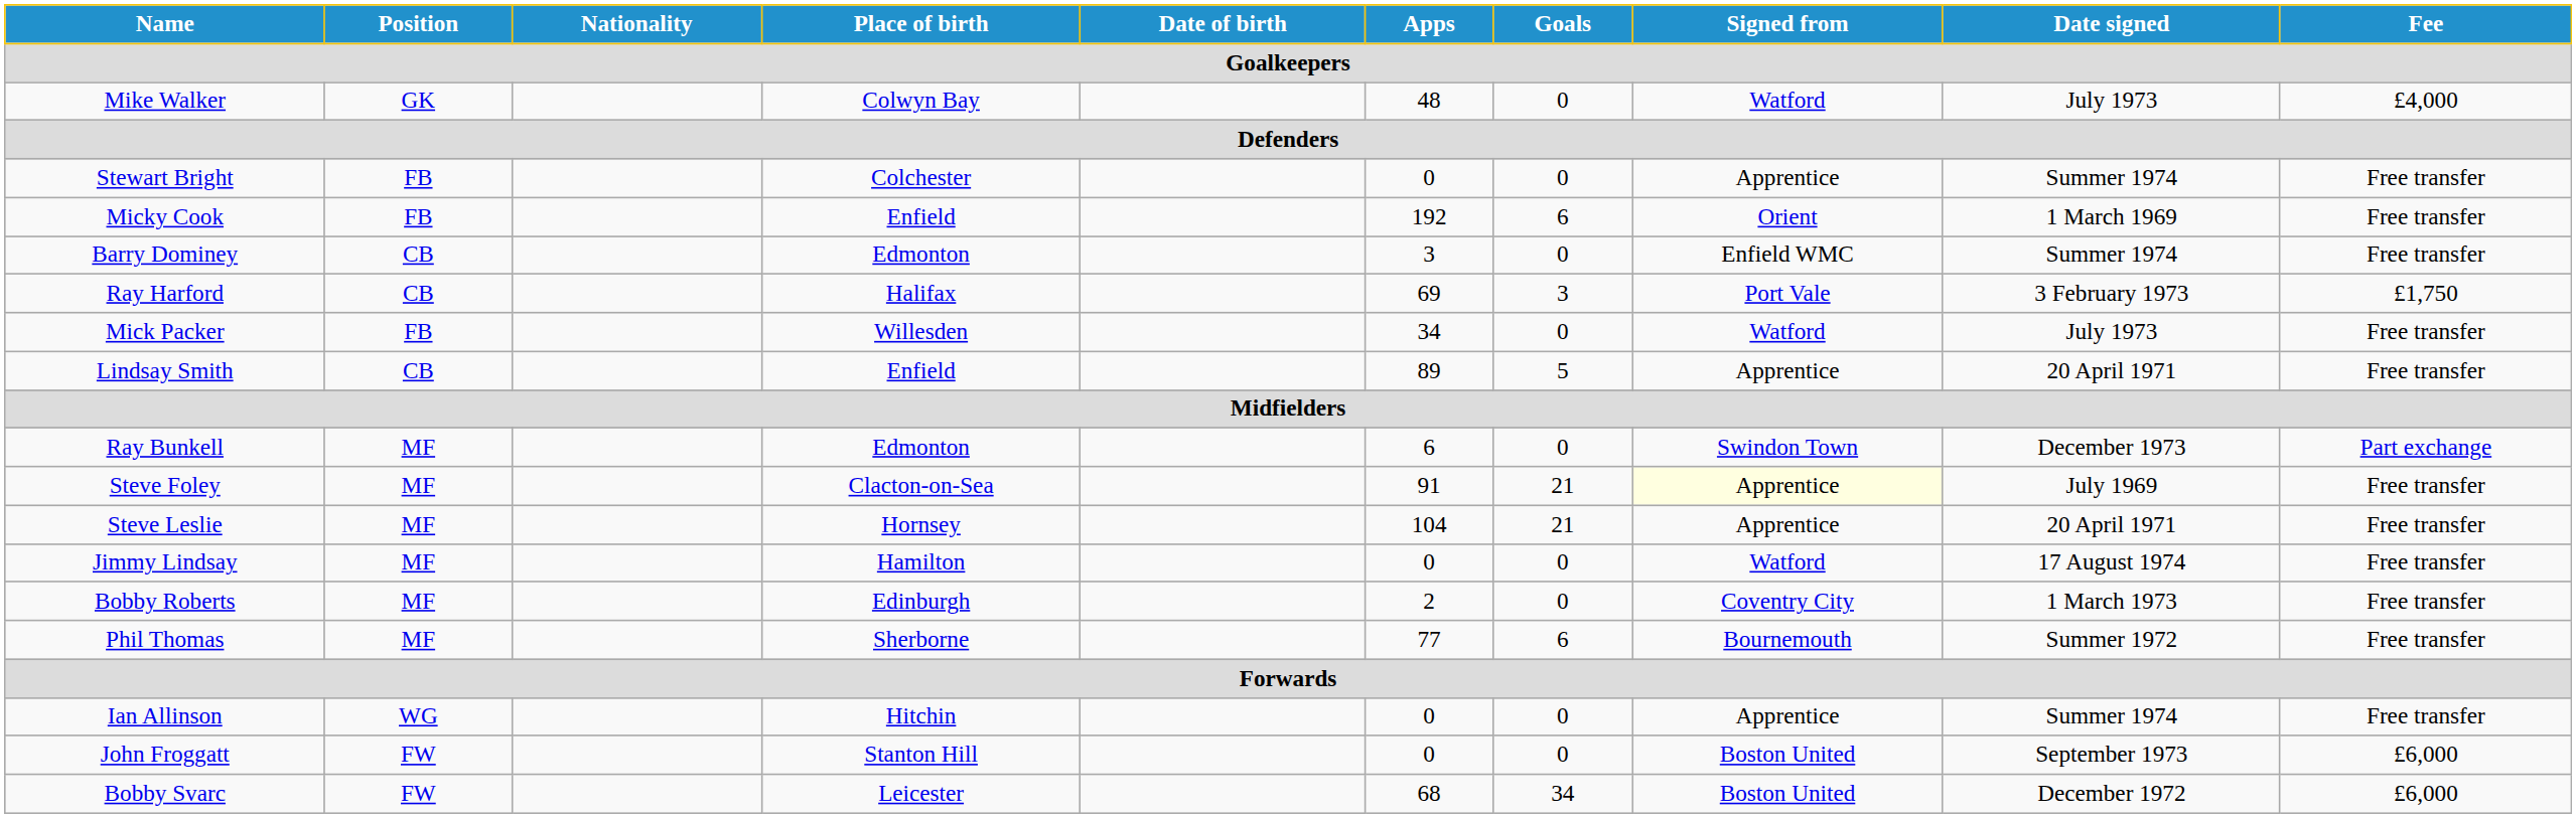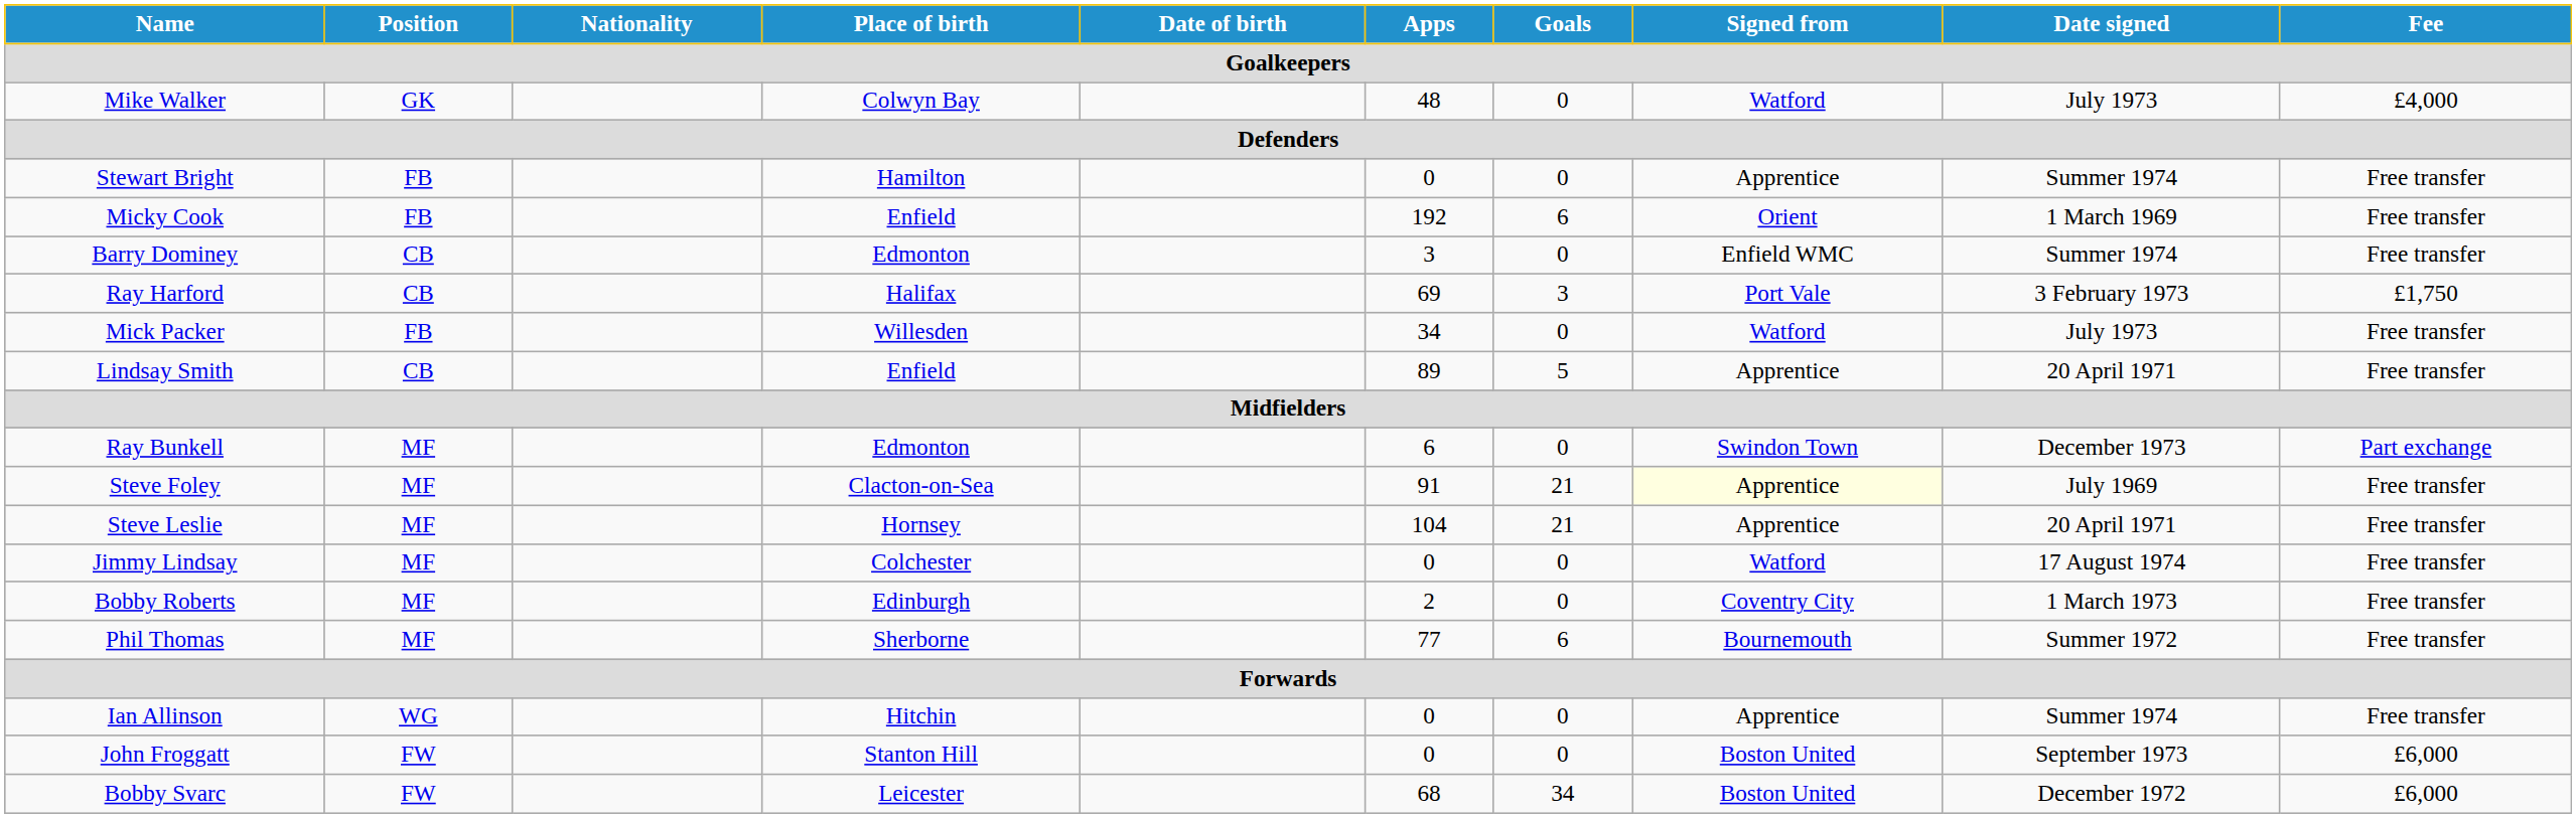 <table class="wikitable" style="text-align:center; font-size:90%; width:100%;">
 <tr>
 <th style="background:#2191CC; color:white; border:1px solid #F7C408; text-align:center;">Name</th>
 <th style="background:#2191CC; color:white; border:1px solid #F7C408; text-align:center;">Position</th>
 <th style="background:#2191CC; color:white; border:1px solid #F7C408; text-align:center;">Nationality</th>
 <th style="background:#2191CC; color:white; border:1px solid #F7C408; text-align:center;">Place of birth</th>
 <th style="background:#2191CC; color:white; border:1px solid #F7C408; text-align:center;">Date of birth</th>
 <th style="background:#2191CC; color:white; border:1px solid #F7C408; text-align:center;">Apps</th>
 <th style="background:#2191CC; color:white; border:1px solid #F7C408; text-align:center;">Goals</th>
 <th style="background:#2191CC; color:white; border:1px solid #F7C408; text-align:center;">Signed from</th>
 <th style="background:#2191CC; color:white; border:1px solid #F7C408; text-align:center;">Date signed</th>
 <th style="background:#2191CC; color:white; border:1px solid #F7C408; text-align:center;">Fee</th>
 </tr>
 <tr>
 <th colspan="12" style="background:#dcdcdc; text-align:center;">Goalkeepers</th>
 </tr>
 <tr>
 <td><a href='#'>Mike Walker</a></td>
 <td><a href='#'>GK</a></td>
 <td></td>
 <td><a href='#'>Colwyn Bay</a></td>
 <td></td>
 <td>48</td>
 <td>0</td>
 <td> <a href='#'>Watford</a></td>
 <td>July 1973</td>
 <td>£4,000</td>
 </tr>
 <tr>
 <th colspan="12" style="background:#dcdcdc; text-align:center;">Defenders</th>
 </tr>
 <tr>
 <td><a href='#'>Stewart Bright</a></td>
 <td><a href='#'>FB</a></td>
 <td></td>
-<td><a href='#'>Colchester</a></td>
+<td><a href='#'>Hamilton</a></td>
 <td></td>
 <td>0</td>
 <td>0</td>
 <td>Apprentice</td>
 <td>Summer 1974</td>
 <td>Free transfer</td>
 </tr>
 <tr>
 <td><a href='#'>Micky Cook</a></td>
 <td><a href='#'>FB</a></td>
 <td></td>
 <td><a href='#'>Enfield</a></td>
 <td></td>
 <td>192</td>
 <td>6</td>
 <td> <a href='#'>Orient</a></td>
 <td>1 March 1969</td>
 <td>Free transfer</td>
 </tr>
 <tr>
 <td><a href='#'>Barry Dominey</a></td>
 <td><a href='#'>CB</a></td>
 <td></td>
 <td><a href='#'>Edmonton</a></td>
 <td></td>
 <td>3</td>
 <td>0</td>
 <td> Enfield WMC</td>
 <td>Summer 1974</td>
 <td>Free transfer</td>
 </tr>
 <tr>
 <td><a href='#'>Ray Harford</a></td>
 <td><a href='#'>CB</a></td>
 <td></td>
 <td><a href='#'>Halifax</a></td>
 <td></td>
 <td>69</td>
 <td>3</td>
 <td> <a href='#'>Port Vale</a></td>
 <td>3 February 1973</td>
 <td>£1,750</td>
 </tr>
 <tr>
 <td><a href='#'>Mick Packer</a></td>
 <td><a href='#'>FB</a></td>
 <td></td>
 <td><a href='#'>Willesden</a></td>
 <td></td>
 <td>34</td>
 <td>0</td>
 <td> <a href='#'>Watford</a></td>
 <td>July 1973</td>
 <td>Free transfer</td>
 </tr>
 <tr>
 <td><a href='#'>Lindsay Smith</a></td>
 <td><a href='#'>CB</a></td>
 <td></td>
 <td><a href='#'>Enfield</a></td>
 <td></td>
 <td>89</td>
 <td>5</td>
 <td>Apprentice</td>
 <td>20 April 1971</td>
 <td>Free transfer</td>
 </tr>
 <tr>
 <th colspan="12" style="background:#dcdcdc; text-align:center;">Midfielders</th>
 </tr>
 <tr>
 <td><a href='#'>Ray Bunkell</a></td>
 <td><a href='#'>MF</a></td>
 <td></td>
 <td><a href='#'>Edmonton</a></td>
 <td></td>
 <td>6</td>
 <td>0</td>
 <td> <a href='#'>Swindon Town</a></td>
 <td>December 1973</td>
 <td><a href='#'>Part exchange</a></td>
 </tr>
 <tr>
 <td><a href='#'>Steve Foley</a></td>
 <td><a href='#'>MF</a></td>
 <td></td>
 <td><a href='#'>Clacton-on-Sea</a></td>
 <td></td>
 <td>91</td>
 <td>21</td>
 <td style="background: lightyellow;">Apprentice</td>
 <td>July 1969</td>
 <td>Free transfer</td>
 </tr>
 <tr>
 <td><a href='#'>Steve Leslie</a></td>
 <td><a href='#'>MF</a></td>
 <td></td>
 <td><a href='#'>Hornsey</a></td>
 <td></td>
 <td>104</td>
 <td>21</td>
 <td>Apprentice</td>
 <td>20 April 1971</td>
 <td>Free transfer</td>
 </tr>
 <tr>
 <td><a href='#'>Jimmy Lindsay</a></td>
 <td><a href='#'>MF</a></td>
 <td></td>
-<td><a href='#'>Hamilton</a></td>
+<td><a href='#'>Colchester</a></td>
 <td></td>
 <td>0</td>
 <td>0</td>
 <td> <a href='#'>Watford</a></td>
 <td>17 August 1974</td>
 <td>Free transfer</td>
 </tr>
 <tr>
 <td><a href='#'>Bobby Roberts</a></td>
 <td><a href='#'>MF</a></td>
 <td></td>
 <td><a href='#'>Edinburgh</a></td>
 <td></td>
 <td>2</td>
 <td>0</td>
 <td> <a href='#'>Coventry City</a></td>
 <td>1 March 1973</td>
 <td>Free transfer</td>
 </tr>
 <tr>
 <td><a href='#'>Phil Thomas</a></td>
 <td><a href='#'>MF</a></td>
 <td></td>
 <td><a href='#'>Sherborne</a></td>
 <td></td>
 <td>77</td>
 <td>6</td>
 <td> <a href='#'>Bournemouth</a></td>
 <td>Summer 1972</td>
 <td>Free transfer</td>
 </tr>
 <tr>
 <th colspan="12" style="background:#dcdcdc; text-align:center;">Forwards</th>
 </tr>
 <tr>
 <td><a href='#'>Ian Allinson</a></td>
 <td><a href='#'>WG</a></td>
 <td></td>
 <td><a href='#'>Hitchin</a></td>
 <td></td>
 <td>0</td>
 <td>0</td>
 <td>Apprentice</td>
 <td>Summer 1974</td>
 <td>Free transfer</td>
 </tr>
 <tr>
 <td><a href='#'>John Froggatt</a></td>
 <td><a href='#'>FW</a></td>
 <td></td>
 <td><a href='#'>Stanton Hill</a></td>
 <td></td>
 <td>0</td>
 <td>0</td>
 <td> <a href='#'>Boston United</a></td>
 <td>September 1973</td>
 <td>£6,000</td>
 </tr>
 <tr>
 <td><a href='#'>Bobby Svarc</a></td>
 <td><a href='#'>FW</a></td>
 <td></td>
 <td><a href='#'>Leicester</a></td>
 <td></td>
 <td>68</td>
 <td>34</td>
 <td> <a href='#'>Boston United</a></td>
 <td>December 1972</td>
 <td>£6,000</td>
 </tr>
 </table>
